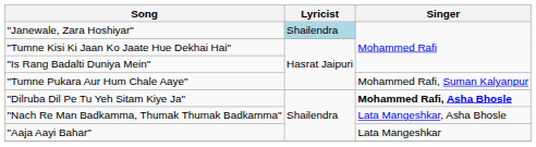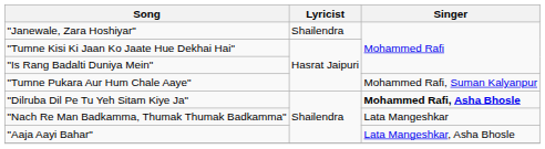 <table class="wikitable" style="font-size:95%;">
 <tr>
 <th>Song</th>
 <th>Lyricist</th>
 <th>Singer</th>
 </tr>
 <tr>
 <td>"Janewale, Zara Hoshiyar"</td>
-<td style="background: lightblue;">Shailendra</td>
+<td>Shailendra</td>
 <td rowspan="3"><a href='#'>Mohammed Rafi</a></td>
 </tr>
 <tr>
 <td>"Tumne Kisi Ki Jaan Ko Jaate Hue Dekhai Hai"</td>
 <td rowspan="3">Hasrat Jaipuri</td>
 </tr>
 <tr>
 <td>"Is Rang Badalti Duniya Mein"</td>
 </tr>
 <tr>
 <td>"Tumne Pukara Aur Hum Chale Aaye"</td>
 <td>Mohammed Rafi, <a href='#'>Suman Kalyanpur</a></td>
 </tr>
 <tr>
 <td>"Dilruba Dil Pe Tu Yeh Sitam Kiye Ja"</td>
 <td rowspan="3">Shailendra</td>
 <td><strong>Mohammed Rafi, <a href='#'>Asha Bhosle</a></strong></td>
 </tr>
 <tr>
 <td>"Nach Re Man Badkamma, Thumak Thumak Badkamma"</td>
-<td><a href='#'>Lata Mangeshkar</a>, Asha Bhosle</td>
+<td>Lata Mangeshkar</td>
 </tr>
 <tr>
 <td>"Aaja Aayi Bahar"</td>
-<td>Lata Mangeshkar</td>
+<td><a href='#'>Lata Mangeshkar</a>, Asha Bhosle</td>
 </tr>
 <tr>
 </tr>
 </table>
